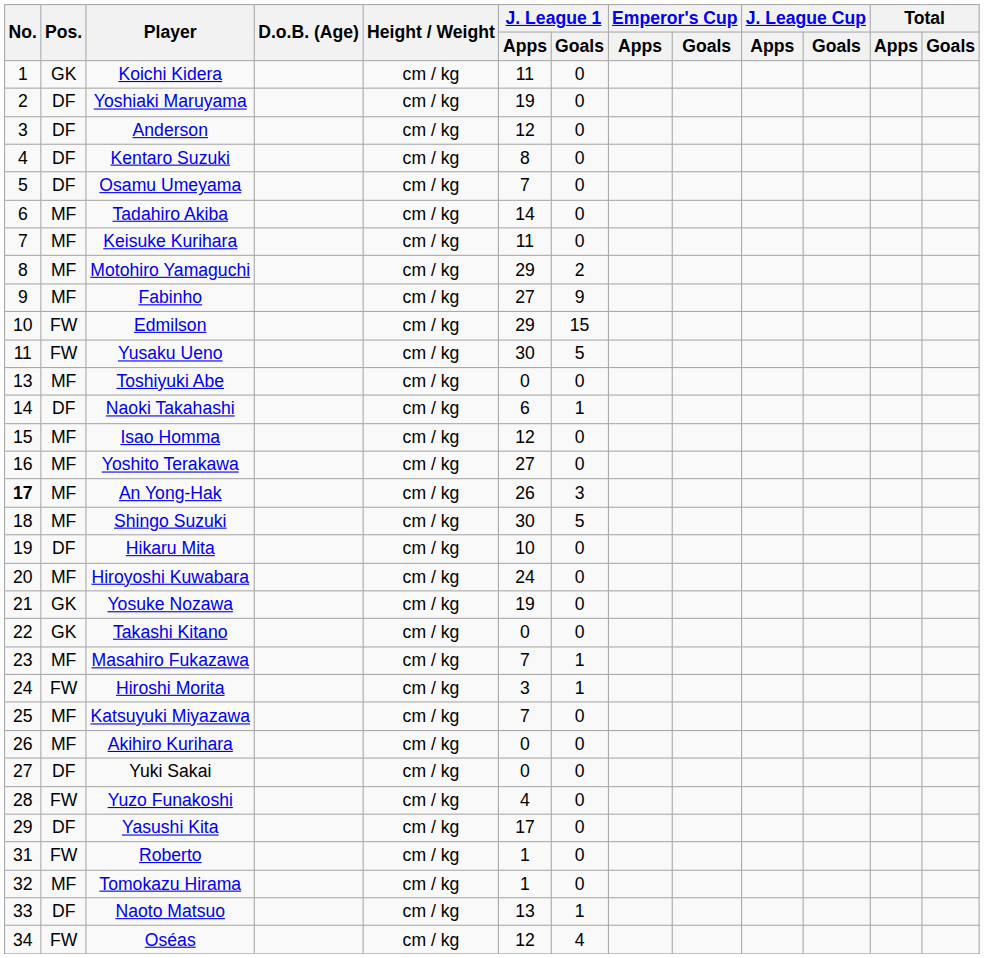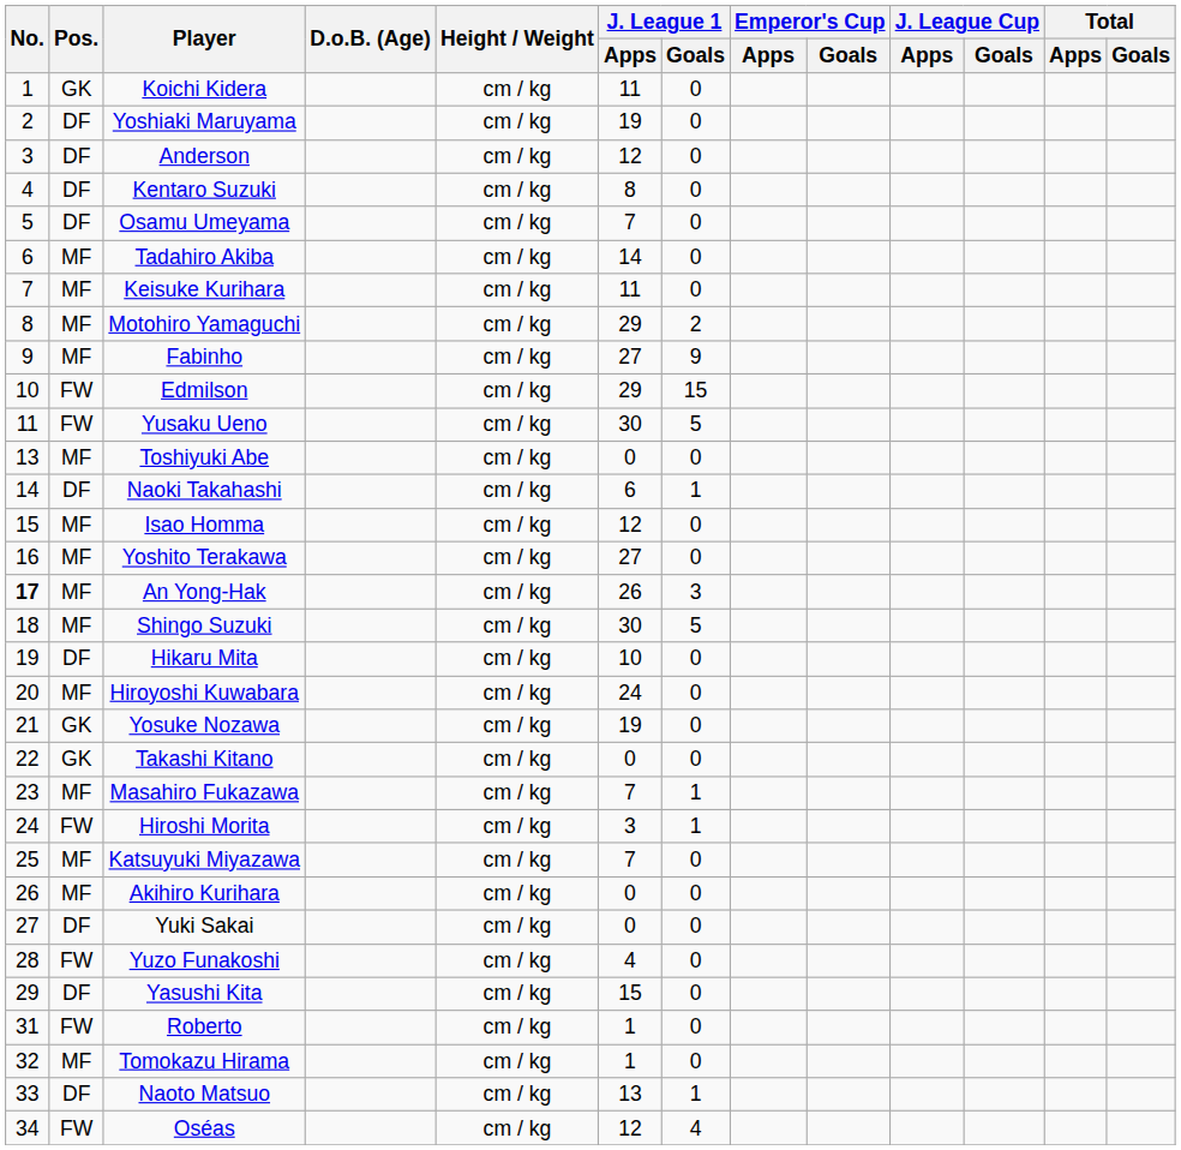 <table class="wikitable" style="text-align:center;">
 <tr>
 <th rowspan="2">No.</th>
 <th rowspan="2">Pos.</th>
 <th rowspan="2">Player</th>
 <th rowspan="2">D.o.B. (Age)</th>
 <th rowspan="2">Height / Weight</th>
 <th colspan="2"><a href='#'>J. League 1</a></th>
 <th colspan="2"><a href='#'>Emperor's Cup</a></th>
 <th colspan="2"><a href='#'>J. League Cup</a></th>
 <th colspan="2">Total</th>
 </tr>
 <tr>
 <th>Apps</th>
 <th>Goals</th>
 <th>Apps</th>
 <th>Goals</th>
 <th>Apps</th>
 <th>Goals</th>
 <th>Apps</th>
 <th>Goals</th>
 </tr>
 <tr>
 <td>1</td>
 <td>GK</td>
 <td><a href='#'>Koichi Kidera</a></td>
 <td></td>
 <td>cm / kg</td>
 <td>11</td>
 <td>0</td>
 <td></td>
 <td></td>
 <td></td>
 <td></td>
 <td></td>
 <td></td>
 </tr>
 <tr>
 <td>2</td>
 <td>DF</td>
 <td><a href='#'>Yoshiaki Maruyama</a></td>
 <td></td>
 <td>cm / kg</td>
 <td>19</td>
 <td>0</td>
 <td></td>
 <td></td>
 <td></td>
 <td></td>
 <td></td>
 <td></td>
 </tr>
 <tr>
 <td>3</td>
 <td>DF</td>
 <td><a href='#'>Anderson</a></td>
 <td></td>
 <td>cm / kg</td>
 <td>12</td>
 <td>0</td>
 <td></td>
 <td></td>
 <td></td>
 <td></td>
 <td></td>
 <td></td>
 </tr>
 <tr>
 <td>4</td>
 <td>DF</td>
 <td><a href='#'>Kentaro Suzuki</a></td>
 <td></td>
 <td>cm / kg</td>
 <td>8</td>
 <td>0</td>
 <td></td>
 <td></td>
 <td></td>
 <td></td>
 <td></td>
 <td></td>
 </tr>
 <tr>
 <td>5</td>
 <td>DF</td>
 <td><a href='#'>Osamu Umeyama</a></td>
 <td></td>
 <td>cm / kg</td>
 <td>7</td>
 <td>0</td>
 <td></td>
 <td></td>
 <td></td>
 <td></td>
 <td></td>
 <td></td>
 </tr>
 <tr>
 <td>6</td>
 <td>MF</td>
 <td><a href='#'>Tadahiro Akiba</a></td>
 <td></td>
 <td>cm / kg</td>
 <td>14</td>
 <td>0</td>
 <td></td>
 <td></td>
 <td></td>
 <td></td>
 <td></td>
 <td></td>
 </tr>
 <tr>
 <td>7</td>
 <td>MF</td>
 <td><a href='#'>Keisuke Kurihara</a></td>
 <td></td>
 <td>cm / kg</td>
 <td>11</td>
 <td>0</td>
 <td></td>
 <td></td>
 <td></td>
 <td></td>
 <td></td>
 <td></td>
 </tr>
 <tr>
 <td>8</td>
 <td>MF</td>
 <td><a href='#'>Motohiro Yamaguchi</a></td>
 <td></td>
 <td>cm / kg</td>
 <td>29</td>
 <td>2</td>
 <td></td>
 <td></td>
 <td></td>
 <td></td>
 <td></td>
 <td></td>
 </tr>
 <tr>
 <td>9</td>
 <td>MF</td>
 <td><a href='#'>Fabinho</a></td>
 <td></td>
 <td>cm / kg</td>
 <td>27</td>
 <td>9</td>
 <td></td>
 <td></td>
 <td></td>
 <td></td>
 <td></td>
 <td></td>
 </tr>
 <tr>
 <td>10</td>
 <td>FW</td>
 <td><a href='#'>Edmilson</a></td>
 <td></td>
 <td>cm / kg</td>
 <td>29</td>
 <td>15</td>
 <td></td>
 <td></td>
 <td></td>
 <td></td>
 <td></td>
 <td></td>
 </tr>
 <tr>
 <td>11</td>
 <td>FW</td>
 <td><a href='#'>Yusaku Ueno</a></td>
 <td></td>
 <td>cm / kg</td>
 <td>30</td>
 <td>5</td>
 <td></td>
 <td></td>
 <td></td>
 <td></td>
 <td></td>
 <td></td>
 </tr>
 <tr>
 <td>13</td>
 <td>MF</td>
 <td><a href='#'>Toshiyuki Abe</a></td>
 <td></td>
 <td>cm / kg</td>
 <td>0</td>
 <td>0</td>
 <td></td>
 <td></td>
 <td></td>
 <td></td>
 <td></td>
 <td></td>
 </tr>
 <tr>
 <td>14</td>
 <td>DF</td>
 <td><a href='#'>Naoki Takahashi</a></td>
 <td></td>
 <td>cm / kg</td>
 <td>6</td>
 <td>1</td>
 <td></td>
 <td></td>
 <td></td>
 <td></td>
 <td></td>
 <td></td>
 </tr>
 <tr>
 <td>15</td>
 <td>MF</td>
 <td><a href='#'>Isao Homma</a></td>
 <td></td>
 <td>cm / kg</td>
 <td>12</td>
 <td>0</td>
 <td></td>
 <td></td>
 <td></td>
 <td></td>
 <td></td>
 <td></td>
 </tr>
 <tr>
 <td>16</td>
 <td>MF</td>
 <td><a href='#'>Yoshito Terakawa</a></td>
 <td></td>
 <td>cm / kg</td>
 <td>27</td>
 <td>0</td>
 <td></td>
 <td></td>
 <td></td>
 <td></td>
 <td></td>
 <td></td>
 </tr>
 <tr>
 <td><strong>17</strong></td>
 <td>MF</td>
 <td><a href='#'>An Yong-Hak</a></td>
 <td></td>
 <td>cm / kg</td>
 <td>26</td>
 <td>3</td>
 <td></td>
 <td></td>
 <td></td>
 <td></td>
 <td></td>
 <td></td>
 </tr>
 <tr>
 <td>18</td>
 <td>MF</td>
 <td><a href='#'>Shingo Suzuki</a></td>
 <td></td>
 <td>cm / kg</td>
 <td>30</td>
 <td>5</td>
 <td></td>
 <td></td>
 <td></td>
 <td></td>
 <td></td>
 <td></td>
 </tr>
 <tr>
 <td>19</td>
 <td>DF</td>
 <td><a href='#'>Hikaru Mita</a></td>
 <td></td>
 <td>cm / kg</td>
 <td>10</td>
 <td>0</td>
 <td></td>
 <td></td>
 <td></td>
 <td></td>
 <td></td>
 <td></td>
 </tr>
 <tr>
 <td>20</td>
 <td>MF</td>
 <td><a href='#'>Hiroyoshi Kuwabara</a></td>
 <td></td>
 <td>cm / kg</td>
 <td>24</td>
 <td>0</td>
 <td></td>
 <td></td>
 <td></td>
 <td></td>
 <td></td>
 <td></td>
 </tr>
 <tr>
 <td>21</td>
 <td>GK</td>
 <td><a href='#'>Yosuke Nozawa</a></td>
 <td></td>
 <td>cm / kg</td>
 <td>19</td>
 <td>0</td>
 <td></td>
 <td></td>
 <td></td>
 <td></td>
 <td></td>
 <td></td>
 </tr>
 <tr>
 <td>22</td>
 <td>GK</td>
 <td><a href='#'>Takashi Kitano</a></td>
 <td></td>
 <td>cm / kg</td>
 <td>0</td>
 <td>0</td>
 <td></td>
 <td></td>
 <td></td>
 <td></td>
 <td></td>
 <td></td>
 </tr>
 <tr>
 <td>23</td>
 <td>MF</td>
 <td><a href='#'>Masahiro Fukazawa</a></td>
 <td></td>
 <td>cm / kg</td>
 <td>7</td>
 <td>1</td>
 <td></td>
 <td></td>
 <td></td>
 <td></td>
 <td></td>
 <td></td>
 </tr>
 <tr>
 <td>24</td>
 <td>FW</td>
 <td><a href='#'>Hiroshi Morita</a></td>
 <td></td>
 <td>cm / kg</td>
 <td>3</td>
 <td>1</td>
 <td></td>
 <td></td>
 <td></td>
 <td></td>
 <td></td>
 <td></td>
 </tr>
 <tr>
 <td>25</td>
 <td>MF</td>
 <td><a href='#'>Katsuyuki Miyazawa</a></td>
 <td></td>
 <td>cm / kg</td>
 <td>7</td>
 <td>0</td>
 <td></td>
 <td></td>
 <td></td>
 <td></td>
 <td></td>
 <td></td>
 </tr>
 <tr>
 <td>26</td>
 <td>MF</td>
 <td><a href='#'>Akihiro Kurihara</a></td>
 <td></td>
 <td>cm / kg</td>
 <td>0</td>
 <td>0</td>
 <td></td>
 <td></td>
 <td></td>
 <td></td>
 <td></td>
 <td></td>
 </tr>
 <tr>
 <td>27</td>
 <td>DF</td>
 <td>Yuki Sakai</td>
 <td></td>
 <td>cm / kg</td>
 <td>0</td>
 <td>0</td>
 <td></td>
 <td></td>
 <td></td>
 <td></td>
 <td></td>
 <td></td>
 </tr>
 <tr>
 <td>28</td>
 <td>FW</td>
 <td><a href='#'>Yuzo Funakoshi</a></td>
 <td></td>
 <td>cm / kg</td>
 <td>4</td>
 <td>0</td>
 <td></td>
 <td></td>
 <td></td>
 <td></td>
 <td></td>
 <td></td>
 </tr>
 <tr>
 <td>29</td>
 <td>DF</td>
 <td><a href='#'>Yasushi Kita</a></td>
 <td></td>
 <td>cm / kg</td>
-<td>17</td>
+<td>15</td>
 <td>0</td>
 <td></td>
 <td></td>
 <td></td>
 <td></td>
 <td></td>
 <td></td>
 </tr>
 <tr>
 <td>31</td>
 <td>FW</td>
 <td><a href='#'>Roberto</a></td>
 <td></td>
 <td>cm / kg</td>
 <td>1</td>
 <td>0</td>
 <td></td>
 <td></td>
 <td></td>
 <td></td>
 <td></td>
 <td></td>
 </tr>
 <tr>
 <td>32</td>
 <td>MF</td>
 <td><a href='#'>Tomokazu Hirama</a></td>
 <td></td>
 <td>cm / kg</td>
 <td>1</td>
 <td>0</td>
 <td></td>
 <td></td>
 <td></td>
 <td></td>
 <td></td>
 <td></td>
 </tr>
 <tr>
 <td>33</td>
 <td>DF</td>
 <td><a href='#'>Naoto Matsuo</a></td>
 <td></td>
 <td>cm / kg</td>
 <td>13</td>
 <td>1</td>
 <td></td>
 <td></td>
 <td></td>
 <td></td>
 <td></td>
 <td></td>
 </tr>
 <tr>
 <td>34</td>
 <td>FW</td>
 <td><a href='#'>Oséas</a></td>
 <td></td>
 <td>cm / kg</td>
 <td>12</td>
 <td>4</td>
 <td></td>
 <td></td>
 <td></td>
 <td></td>
 <td></td>
 <td></td>
 </tr>
 </table>
